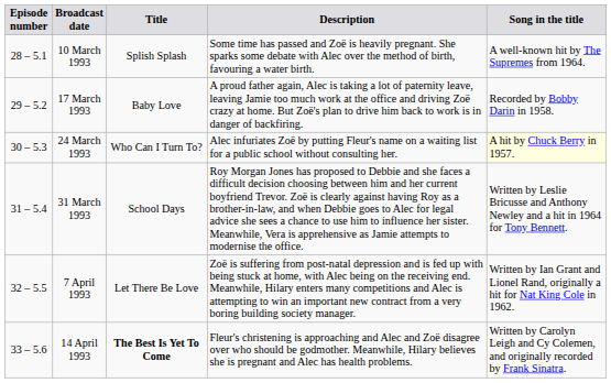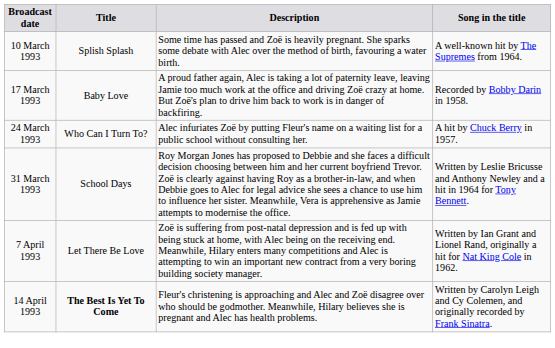 <table class="wikitable" border="1">
 <tr>
-<th style="background-color: #DEDDE2" width=8%>Episode number</th>
 <th style="background-color: #DEDDE2" width=8%>Broadcast date</th>
 <th style="background-color: #DEDDE2" width=17%>Title</th>
 <th style="background-color: #DEDDE2" width=47%>Description</th>
 <th style="background-color: #DEDDE2" width=20%>Song in the title</th>
 </tr>
 <tr>
-<td align=center>28 – 5.1</td>
 <td align=center>10 March 1993</td>
 <td align=center>Splish Splash</td>
 <td>Some time has passed and Zoë is heavily pregnant. She sparks some debate with Alec over the method of birth, favouring a water birth.</td>
 <td>A well-known hit by <a href='#'>The Supremes</a> from 1964.</td>
 </tr>
 <tr>
-<td align=center>29 – 5.2</td>
 <td align=center>17 March 1993</td>
 <td align=center>Baby Love</td>
 <td>A proud father again, Alec is taking a lot of paternity leave, leaving Jamie too much work at the office and driving Zoë crazy at home. But Zoë's plan to drive him back to work is in danger of backfiring.</td>
 <td>Recorded by <a href='#'>Bobby Darin</a> in 1958.</td>
 </tr>
 <tr>
-<td align=center>30 – 5.3</td>
 <td align=center>24 March 1993</td>
 <td align=center>Who Can I Turn To?</td>
 <td>Alec infuriates Zoë by putting Fleur's name on a waiting list for a public school without consulting her.</td>
-<td style="background: lightyellow;">A hit by <a href='#'>Chuck Berry</a> in 1957.</td>
+<td>A hit by <a href='#'>Chuck Berry</a> in 1957.</td>
 </tr>
 <tr>
-<td align=center>31 – 5.4</td>
 <td align=center>31 March 1993</td>
 <td align=center>School Days</td>
 <td>Roy Morgan Jones has proposed to Debbie and she faces a difficult decision choosing between him and her current boyfriend Trevor. Zoë is clearly against having Roy as a brother-in-law, and when Debbie goes to Alec for legal advice she sees a chance to use him to influence her sister. Meanwhile, Vera is apprehensive as Jamie attempts to modernise the office.</td>
 <td>Written by Leslie Bricusse and Anthony Newley and a hit in 1964 for <a href='#'>Tony Bennett</a>.</td>
 </tr>
 <tr>
-<td align=center>32 – 5.5</td>
 <td align=center>7 April 1993</td>
 <td align=center>Let There Be Love</td>
 <td>Zoë is suffering from post-natal depression and is fed up with being stuck at home, with Alec being on the receiving end. Meanwhile, Hilary enters many competitions and Alec is attempting to win an important new contract from a very boring building society manager.</td>
 <td>Written by Ian Grant and Lionel Rand, originally a hit for <a href='#'>Nat King Cole</a> in 1962.</td>
 </tr>
 <tr>
-<td align=center>33 – 5.6</td>
 <td align=center>14 April 1993</td>
 <td align=center><strong>The Best Is Yet To Come</strong></td>
 <td>Fleur's christening is approaching and Alec and Zoë disagree over who should be godmother. Meanwhile, Hilary believes she is pregnant and Alec has health problems.</td>
 <td>Written by Carolyn Leigh and Cy Colemen, and originally recorded by <a href='#'>Frank Sinatra</a>.</td>
 </tr>
 </table>
